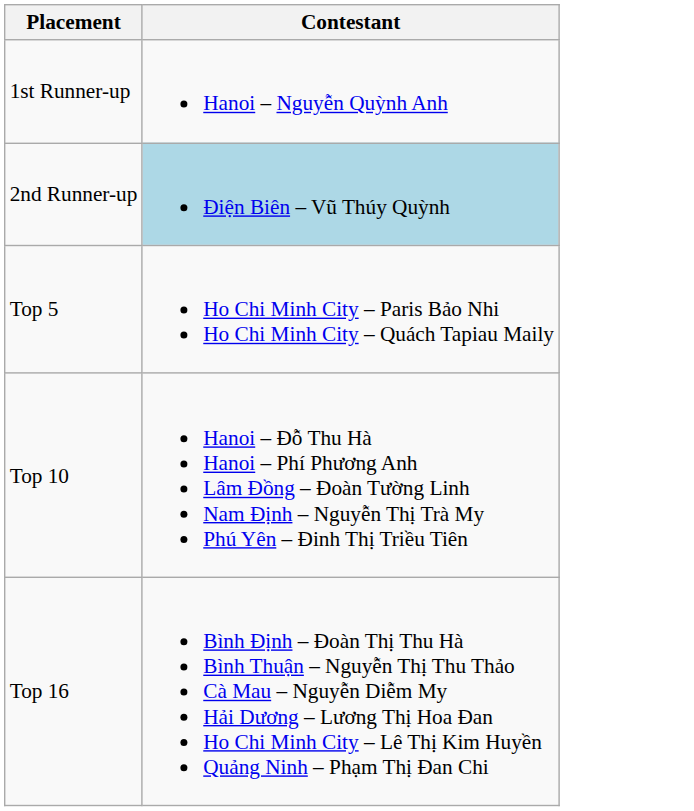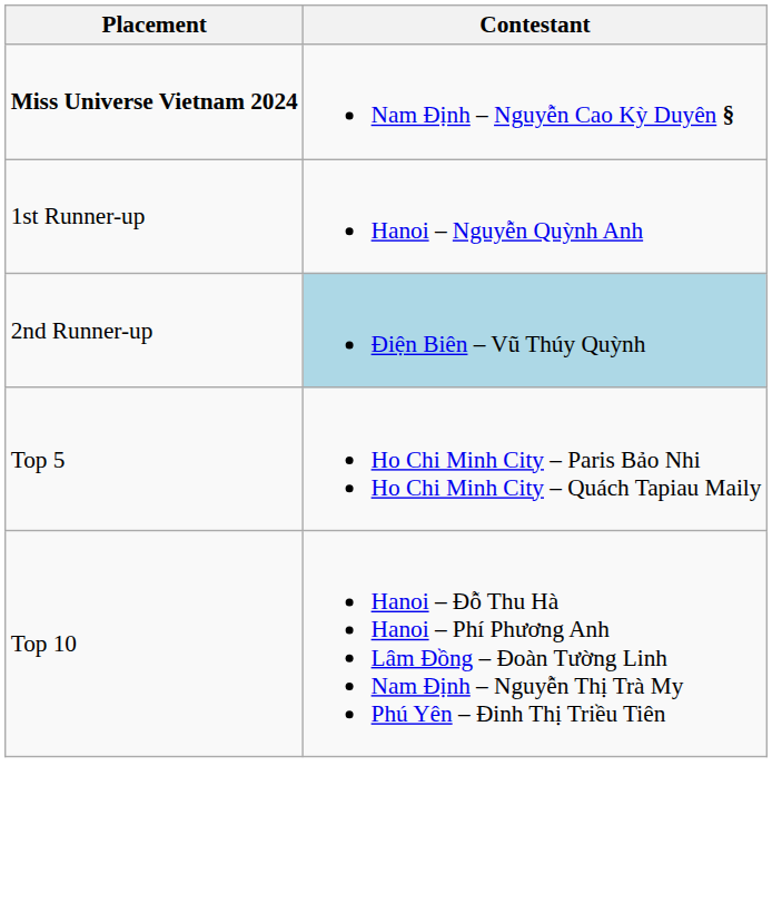 <table class="wikitable sortable" style="font-size: 95%;">
 <tr>
 <th>Placement</th>
 <th>Contestant</th>
+</tr>
+<tr>
+<td><strong>Miss Universe Vietnam 2024</strong></td>
+<td><br><ul><li><a href='#'>Nam Định</a> – <a href='#'>Nguyễn Cao Kỳ Duyên</a> <strong>§</strong></li></ul></td>
 </tr>
 <tr>
 <td>1st Runner-up</td>
 <td><br><ul><li><a href='#'>Hanoi</a> – <a href='#'>Nguyễn Quỳnh Anh</a></li></ul></td>
 </tr>
 <tr>
 <td>2nd Runner-up</td>
 <td style="background: lightblue;"><br><ul><li><a href='#'>Điện Biên</a> – Vũ Thúy Quỳnh</li></ul></td>
 </tr>
 <tr>
 <td>Top 5</td>
 <td><br><ul><li><a href='#'>Ho Chi Minh City</a> – Paris Bảo Nhi</li><li><a href='#'>Ho Chi Minh City</a> – Quách Tapiau Maily</li></ul></td>
 </tr>
 <tr>
 <td>Top 10</td>
 <td><br><ul><li><a href='#'>Hanoi</a> – Đỗ Thu Hà</li><li><a href='#'>Hanoi</a> – Phí Phương Anh</li><li><a href='#'>Lâm Đồng</a> – Đoàn Tường Linh</li><li><a href='#'>Nam Định</a> – Nguyễn Thị Trà My</li><li><a href='#'>Phú Yên</a> – Đinh Thị Triều Tiên</li></ul></td>
 </tr>
-<tr>
-<td>Top 16</td>
-<td><br><ul><li><a href='#'>Bình Định</a> – Đoàn Thị Thu Hà</li><li><a href='#'>Bình Thuận</a> – Nguyễn Thị Thu Thảo</li><li><a href='#'>Cà Mau</a> – Nguyễn Diễm My</li><li><a href='#'>Hải Dương</a> – Lương Thị Hoa Đan</li><li><a href='#'>Ho Chi Minh City</a> – Lê Thị Kim Huyền</li><li><a href='#'>Quảng Ninh</a> – Phạm Thị Đan Chi</li></ul></td>
-</tr>
 </table>
